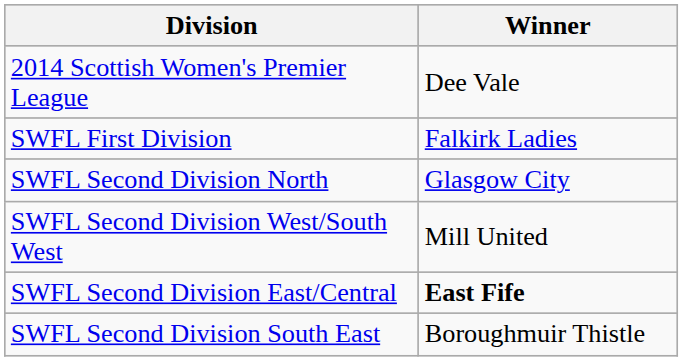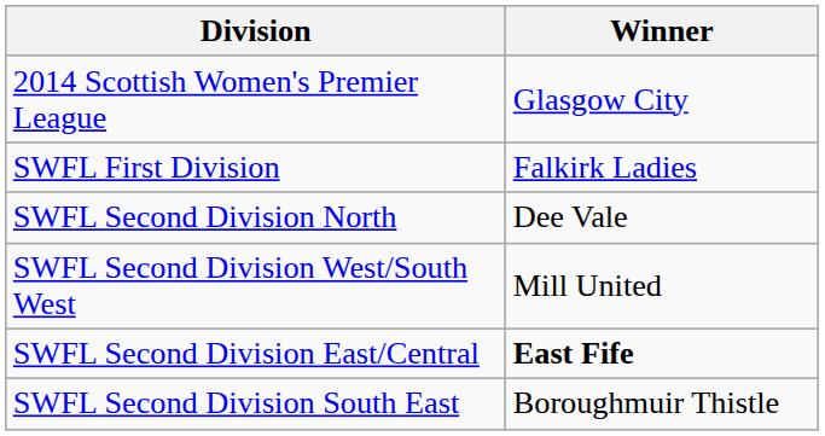 <table class="wikitable">
 <tr>
 <th width=245>Division</th>
 <th width=150>Winner</th>
 </tr>
 <tr>
 <td><a href='#'>2014 Scottish Women's Premier League</a></td>
-<td>Dee Vale</td>
+<td><a href='#'>Glasgow City</a></td>
 </tr>
 <tr>
 <td><a href='#'>SWFL First Division</a></td>
 <td><a href='#'>Falkirk Ladies</a></td>
 </tr>
 <tr>
 <td><a href='#'>SWFL Second Division North</a></td>
-<td><a href='#'>Glasgow City</a></td>
+<td>Dee Vale</td>
 </tr>
 <tr>
 <td><a href='#'>SWFL Second Division West/South West</a></td>
 <td>Mill United</td>
 </tr>
 <tr>
 <td><a href='#'>SWFL Second Division East/Central</a></td>
 <td><strong>East Fife</strong></td>
 </tr>
 <tr>
 <td><a href='#'>SWFL Second Division South East</a></td>
 <td>Boroughmuir Thistle</td>
 </tr>
 </table>
